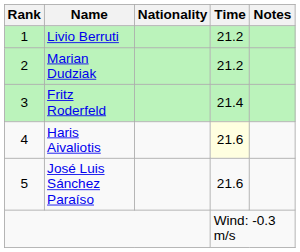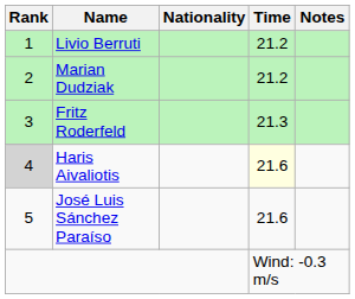 <table class="wikitable sortable" style="text-align:center;width: 55%">
 <tr>
 <th>Rank</th>
 <th>Name</th>
 <th>Nationality</th>
 <th>Time</th>
 <th>Notes</th>
 </tr>
 <tr bgcolor=bbf3bb>
 <td>1</td>
 <td align=left><a href='#'>Livio Berruti</a></td>
 <td align=left></td>
 <td>21.2</td>
 <td></td>
 </tr>
 <tr bgcolor=bbf3bb>
 <td>2</td>
 <td align=left><a href='#'>Marian Dudziak</a></td>
 <td align=left></td>
 <td>21.2</td>
 <td></td>
 </tr>
 <tr bgcolor=bbf3bb>
 <td>3</td>
 <td align=left><a href='#'>Fritz Roderfeld</a></td>
 <td align=left></td>
-<td>21.4</td>
+<td>21.3</td>
 <td></td>
 </tr>
 <tr>
-<td>4</td>
+<td style="background: lightgrey;">4</td>
 <td align=left><a href='#'>Haris Aivaliotis</a></td>
 <td align=left></td>
 <td style="background: lightyellow;">21.6</td>
 <td></td>
 </tr>
 <tr>
 <td>5</td>
 <td align=left><a href='#'>José Luis Sánchez Paraíso</a></td>
 <td align=left></td>
 <td>21.6</td>
 <td></td>
 </tr>
 <tr class="sortbottom">
 <td colspan="3"></td>
 <td colspan="2" style="text-align:left;">Wind: -0.3 m/s</td>
 </tr>
 </table>
